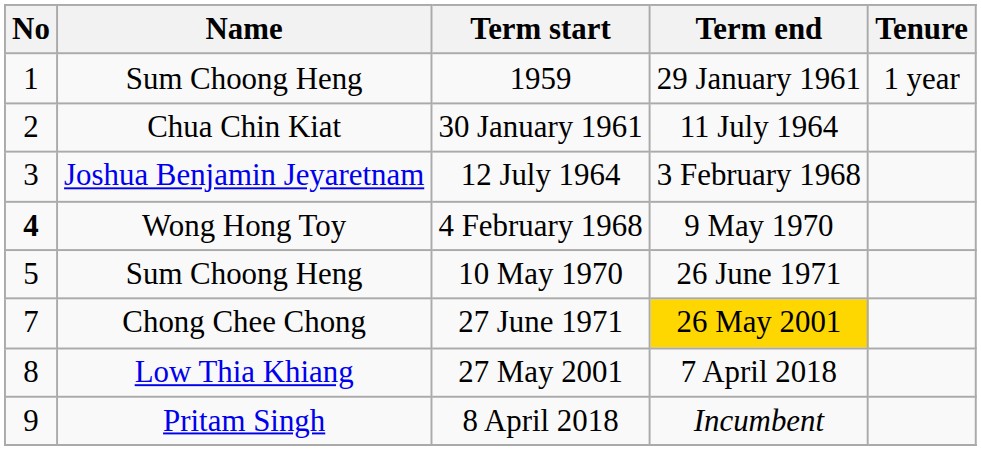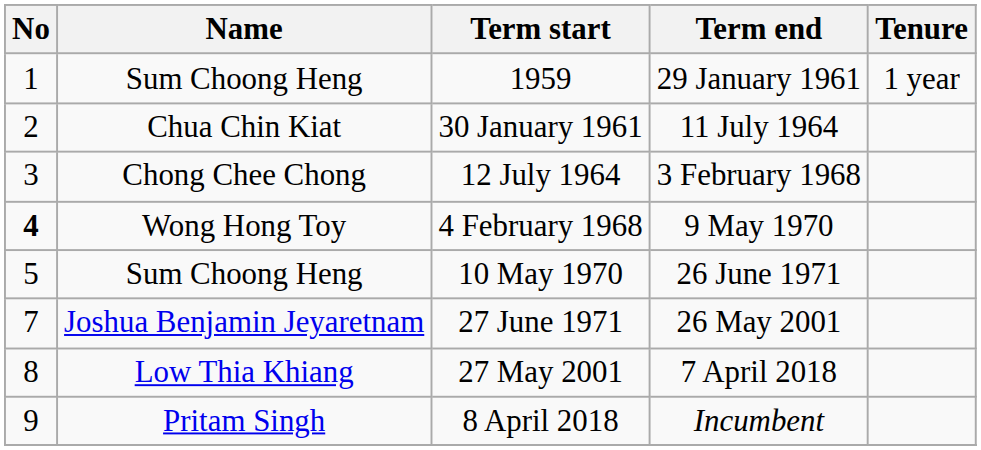 <table class="wikitable" style="text-align:center;">
 <tr>
 <th>No</th>
 <th>Name</th>
 <th>Term start</th>
 <th>Term end</th>
 <th>Tenure</th>
 </tr>
 <tr>
 <td>1</td>
 <td>Sum Choong Heng</td>
 <td>1959</td>
 <td>29 January 1961</td>
 <td>1 year</td>
 </tr>
 <tr>
 <td>2</td>
 <td>Chua Chin Kiat</td>
 <td>30 January 1961</td>
 <td>11 July 1964</td>
 <td></td>
 </tr>
 <tr>
 <td>3</td>
-<td><a href='#'>Joshua Benjamin Jeyaretnam</a></td>
+<td>Chong Chee Chong</td>
 <td>12 July 1964</td>
 <td>3 February 1968</td>
 <td></td>
 </tr>
 <tr>
 <td><strong>4</strong></td>
 <td>Wong Hong Toy</td>
 <td>4 February 1968</td>
 <td>9 May 1970</td>
 <td></td>
 </tr>
 <tr>
 <td>5</td>
 <td>Sum Choong Heng</td>
 <td>10 May 1970</td>
 <td>26 June 1971</td>
 <td></td>
 </tr>
 <tr>
 <td>7</td>
-<td>Chong Chee Chong</td>
+<td><a href='#'>Joshua Benjamin Jeyaretnam</a></td>
 <td>27 June 1971</td>
-<td style="background: gold;">26 May 2001</td>
+<td>26 May 2001</td>
 <td></td>
 </tr>
 <tr>
 <td>8</td>
 <td><a href='#'>Low Thia Khiang</a></td>
 <td>27 May 2001</td>
 <td>7 April 2018</td>
 <td></td>
 </tr>
 <tr>
 <td>9</td>
 <td><a href='#'>Pritam Singh</a></td>
 <td>8 April 2018</td>
 <td><em>Incumbent</em></td>
 <td></td>
 </tr>
 <tr>
 </tr>
 </table>
